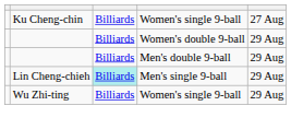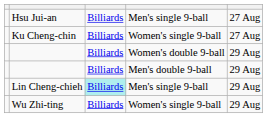 <table class="wikitable sortable " style="font-size: 95%;">
 <tr>
 <th></th>
 <th></th>
 <th></th>
 <th></th>
 <th></th>
+</tr>
+<tr>
+<td></td>
+<td>Hsu Jui-an</td>
+<td><a href='#'>Billiards</a></td>
+<td>Men's single 9-ball</td>
+<td>27 Aug</td>
 </tr>
 <tr>
 <td></td>
 <td>Ku Cheng-chin</td>
 <td><a href='#'>Billiards</a></td>
 <td>Women's single 9-ball</td>
 <td>27 Aug</td>
 </tr>
 <tr>
 <td></td>
 <td></td>
 <td><a href='#'>Billiards</a></td>
 <td>Women's double 9-ball</td>
 <td>29 Aug</td>
 </tr>
 <tr>
 <td></td>
 <td></td>
 <td><a href='#'>Billiards</a></td>
 <td>Men's double 9-ball</td>
 <td>29 Aug</td>
 </tr>
 <tr>
 <td></td>
 <td>Lin Cheng-chieh</td>
 <td style="background: paleturquoise;"><a href='#'>Billiards</a></td>
 <td>Men's single 9-ball</td>
 <td>29 Aug</td>
 </tr>
 <tr>
 <td></td>
 <td>Wu Zhi-ting</td>
 <td><a href='#'>Billiards</a></td>
 <td>Women's single 9-ball</td>
 <td>29 Aug</td>
 </tr>
 </table>
